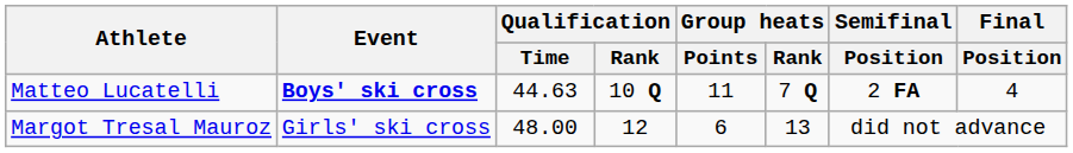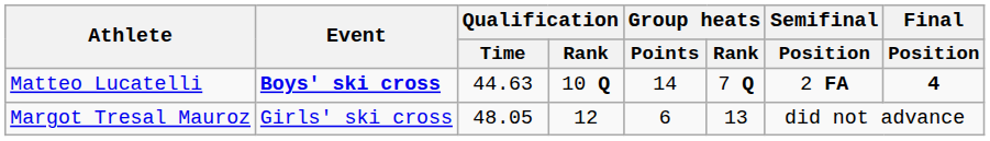 <table class="wikitable" style="font-size:90%">
 <tr>
 <th rowspan="2">Athlete</th>
 <th rowspan="2">Event</th>
 <th colspan=2>Qualification</th>
 <th colspan=2>Group heats</th>
 <th>Semifinal</th>
 <th>Final</th>
 </tr>
 <tr style="font-size:95%">
 <th>Time</th>
 <th>Rank</th>
 <th>Points</th>
 <th>Rank</th>
 <th>Position</th>
 <th>Position</th>
 </tr>
 <tr align=center>
 <td align=left><a href='#'>Matteo Lucatelli</a></td>
 <td align=left><strong><a href='#'>Boys' ski cross</a></strong></td>
 <td>44.63</td>
 <td>10 <strong>Q</strong></td>
-<td>11</td>
+<td>14</td>
 <td>7 <strong>Q</strong></td>
 <td>2 <strong>FA</strong></td>
-<td>4</td>
+<td><strong>4</strong></td>
 </tr>
 <tr align=center>
 <td align=left><a href='#'>Margot Tresal Mauroz</a></td>
 <td align=left><a href='#'>Girls' ski cross</a></td>
-<td>48.00</td>
+<td>48.05</td>
 <td>12</td>
 <td>6</td>
 <td>13</td>
 <td colspan=2>did not advance</td>
 </tr>
 </table>
